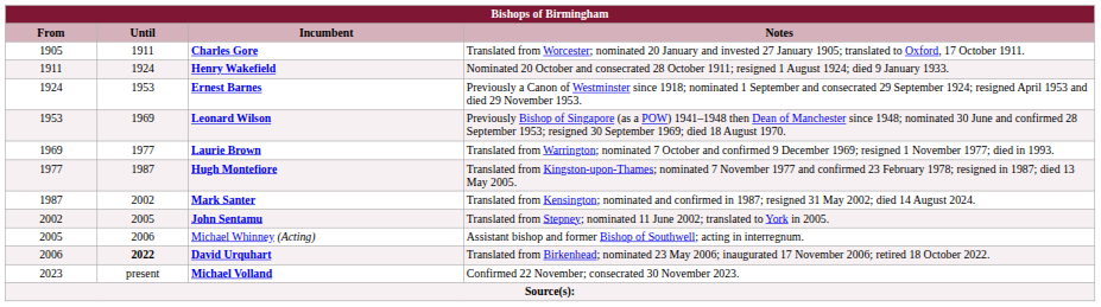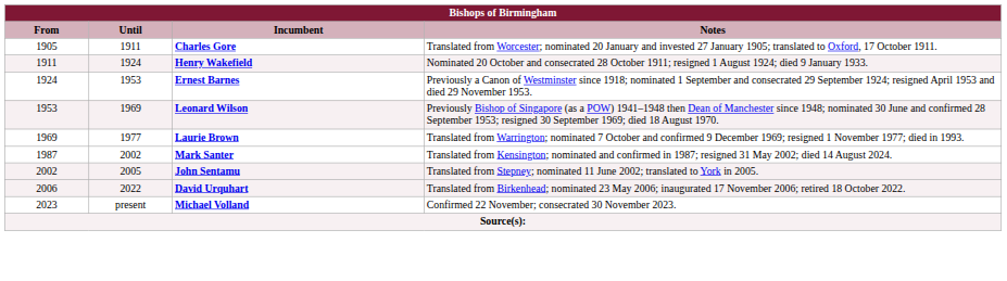 <table class="wikitable" style="width: 95%;">
 <tr>
 <th colspan="4" style="background-color: #7F1734; color: white;">Bishops of Birmingham</th>
 </tr>
 <tr>
 <th style="background-color: #D4B1BB; width: 8%;">From</th>
 <th style="background-color: #D4B1BB; width: 8%;">Until</th>
 <th style="background-color: #D4B1BB; width: 24%;">Incumbent</th>
 <th style="background-color: #D4B1BB; width: 55%;">Notes</th>
 </tr>
 <tr valign="top" style="background-color: white;">
 <td style="text-align: center;">1905</td>
 <td style="text-align: center;">1911</td>
 <td> <strong><a href='#'>Charles Gore</a></strong></td>
 <td>Translated from <a href='#'>Worcester</a>; nominated 20 January and invested 27 January 1905; translated to <a href='#'>Oxford</a>, 17 October 1911.</td>
 </tr>
 <tr valign="top" style="background-color: #F7F0F2;">
 <td style="text-align: center;">1911</td>
 <td style="text-align: center;">1924</td>
 <td> <strong><a href='#'>Henry Wakefield</a></strong></td>
 <td>Nominated 20 October and consecrated 28 October 1911; resigned 1 August 1924; died 9 January 1933.</td>
 </tr>
 <tr valign="top" style="background-color: white;">
 <td style="text-align: center;">1924</td>
 <td style="text-align: center;">1953</td>
 <td> <strong><a href='#'>Ernest Barnes</a></strong></td>
 <td>Previously a Canon of <a href='#'>Westminster</a> since 1918; nominated 1 September and consecrated 29 September 1924; resigned April 1953 and died 29 November 1953.</td>
 </tr>
 <tr valign="top" style="background-color: #F7F0F2;">
 <td style="text-align: center;">1953</td>
 <td style="text-align: center;">1969</td>
 <td> <strong><a href='#'>Leonard Wilson</a></strong></td>
 <td>Previously <a href='#'>Bishop of Singapore</a> (as a <a href='#'>POW</a>) 1941–1948 then <a href='#'>Dean of Manchester</a> since 1948; nominated 30 June and confirmed 28 September 1953; resigned 30 September 1969; died 18 August 1970.</td>
 </tr>
 <tr valign="top" style="background-color: white;">
 <td style="text-align: center;">1969</td>
 <td style="text-align: center;">1977</td>
 <td> <strong><a href='#'>Laurie Brown</a></strong></td>
 <td>Translated from <a href='#'>Warrington</a>; nominated 7 October and confirmed 9 December 1969; resigned 1 November 1977; died in 1993.</td>
 </tr>
-<tr valign="top" style="background-color: #F7F0F2;">
-<td style="text-align: center;">1977</td>
-<td style="text-align: center;">1987</td>
-<td> <strong><a href='#'>Hugh Montefiore</a></strong></td>
-<td>Translated from <a href='#'>Kingston-upon-Thames</a>; nominated 7 November 1977 and confirmed 23 February 1978; resigned in 1987; died 13 May 2005.</td>
-</tr>
 <tr valign="top" style="background-color: white;">
 <td style="text-align: center;">1987</td>
 <td style="text-align: center;">2002</td>
 <td> <strong><a href='#'>Mark Santer</a></strong></td>
 <td>Translated from <a href='#'>Kensington</a>; nominated and confirmed in 1987; resigned 31 May 2002; died 14 August 2024.</td>
 </tr>
 <tr valign="top" style="background-color: #F7F0F2;">
 <td style="text-align: center;">2002</td>
 <td style="text-align: center;">2005</td>
 <td> <strong><a href='#'>John Sentamu</a></strong></td>
 <td>Translated from <a href='#'>Stepney</a>; nominated 11 June 2002; translated to <a href='#'>York</a> in 2005.</td>
 </tr>
-<tr valign="top" style="background-color: white;">
-<td style="text-align: center;">2005</td>
-<td style="text-align: center;">2006</td>
-<td> <a href='#'>Michael Whinney</a> <em>(Acting)</em></td>
-<td>Assistant bishop and former <a href='#'>Bishop of Southwell</a>; acting in interregnum.</td>
-</tr>
 <tr valign="top" style="background-color: #F7F0F2;">
 <td style="text-align: center;">2006</td>
-<td style="text-align: center;"><strong>2022</strong></td>
+<td style="text-align: center;">2022</td>
 <td> <strong><a href='#'>David Urquhart</a></strong></td>
 <td>Translated from <a href='#'>Birkenhead</a>; nominated 23 May 2006; inaugurated 17 November 2006; retired 18 October 2022.</td>
 </tr>
 <tr valign="top" style="background-color: white;">
 <td style="text-align: center;">2023</td>
 <td style="text-align: center;">present</td>
 <td> <strong><a href='#'>Michael Volland</a></strong></td>
 <td>Confirmed 22 November; consecrated 30 November 2023.</td>
 </tr>
 <tr valign="top" style="background-color: #F7F0F2;">
 <td colspan="4" style="text-align: center;"><strong>Source(s):</strong></td>
 </tr>
 </table>
